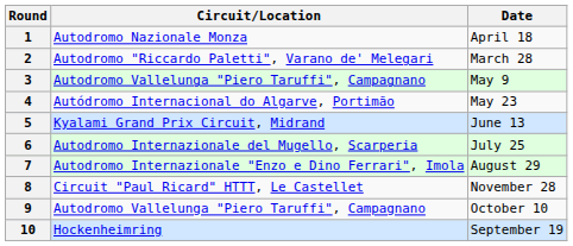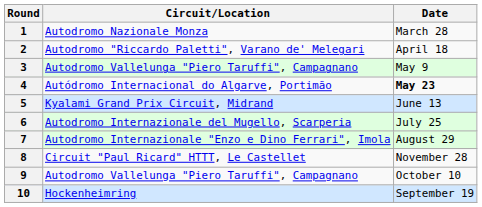 <table class="wikitable" style="font-size: 85%">
 <tr>
 <th>Round</th>
 <th>Circuit/Location</th>
 <th>Date</th>
 </tr>
 <tr>
 <th>1</th>
 <td> <a href='#'>Autodromo Nazionale Monza</a></td>
-<td>April 18</td>
+<td>March 28</td>
 </tr>
 <tr>
 <th>2</th>
 <td> <a href='#'>Autodromo "Riccardo Paletti"</a>, <a href='#'>Varano de' Melegari</a></td>
-<td>March 28</td>
+<td>April 18</td>
 </tr>
 <tr style="background:#DFFFDF;">
 <th>3</th>
 <td> <a href='#'>Autodromo Vallelunga "Piero Taruffi"</a>, <a href='#'>Campagnano</a></td>
 <td>May 9</td>
 </tr>
 <tr>
 <th>4</th>
 <td> <a href='#'>Autódromo Internacional do Algarve</a>, <a href='#'>Portimão</a></td>
-<td>May 23</td>
+<td><strong>May 23</strong></td>
 </tr>
 <tr style="background:#D0E7FF;">
 <th>5</th>
 <td> <a href='#'>Kyalami Grand Prix Circuit</a>, <a href='#'>Midrand</a></td>
 <td>June 13</td>
 </tr>
 <tr style="background:#DFFFDF;">
 <th>6</th>
 <td> <a href='#'>Autodromo Internazionale del Mugello</a>, <a href='#'>Scarperia</a></td>
 <td>July 25</td>
 </tr>
 <tr style="background:#DFFFDF;">
 <th>7</th>
 <td> <a href='#'>Autodromo Internazionale "Enzo e Dino Ferrari"</a>, <a href='#'>Imola</a></td>
 <td>August 29</td>
 </tr>
 <tr>
 <th>8</th>
 <td> <a href='#'>Circuit "Paul Ricard" HTTT</a>, <a href='#'>Le Castellet</a></td>
 <td>November 28</td>
 </tr>
 <tr>
 <th>9</th>
 <td> <a href='#'>Autodromo Vallelunga "Piero Taruffi"</a>, <a href='#'>Campagnano</a></td>
 <td>October 10</td>
 </tr>
 <tr style="background:#D0E7FF;">
 <th>10</th>
 <td> <a href='#'>Hockenheimring</a></td>
 <td>September 19</td>
 </tr>
 </table>
